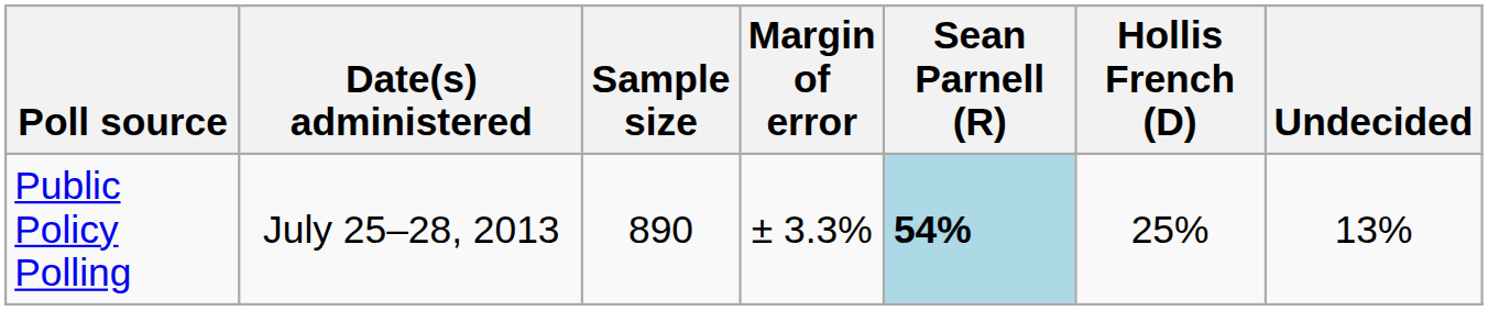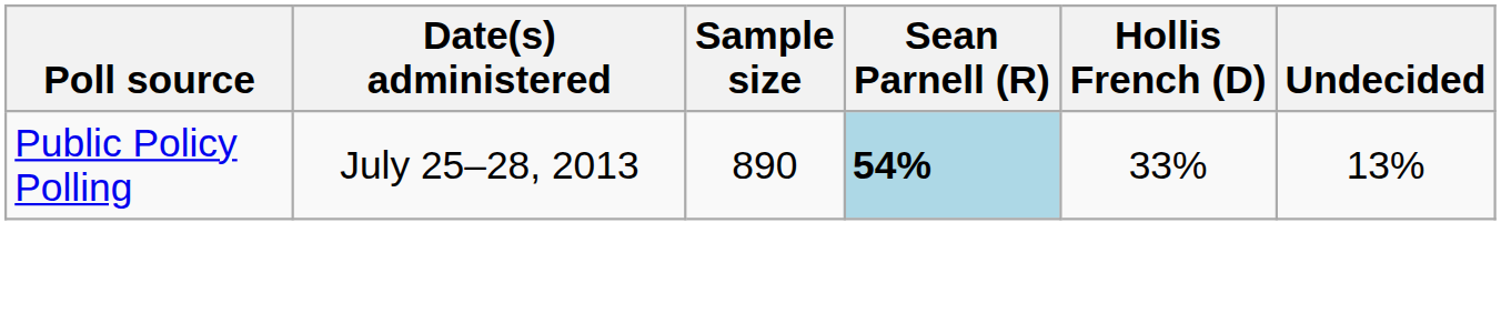 <table class="wikitable">
 <tr valign= bottom>
 <th style="width:150px;">Poll source</th>
 <th style="width:190px;">Date(s)<br>administered</th>
 <th class=small>Sample<br>size</th>
-<th>Margin of<br>error</th>
 <th style="width:100px;">Sean<br>Parnell (R)</th>
 <th style="width:100px;">Hollis<br>French (D)</th>
 <th style="width:40px;">Undecided</th>
 </tr>
 <tr>
 <td><a href='#'>Public Policy Polling</a></td>
 <td align=center>July 25–28, 2013</td>
 <td align=center>890</td>
-<td align=center>± 3.3%</td>
 <td style="background: lightblue;"><strong>54%</strong></td>
-<td align=center>25%</td>
+<td align=center>33%</td>
 <td align=center>13%</td>
 </tr>
 </table>
